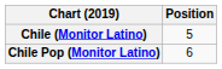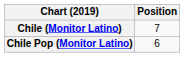 <table class="wikitable plainrowheaders" style="text-align:center">
 <tr>
 <th scope="col">Chart (2019)</th>
 <th scope="col">Position</th>
 </tr>
 <tr>
 <th scope="row">Chile (<a href='#'>Monitor Latino</a>)</th>
-<td>5</td>
+<td>7</td>
 </tr>
 <tr>
 <th scope="row">Chile Pop (<a href='#'>Monitor Latino</a>)</th>
 <td>6</td>
 </tr>
 </table>
